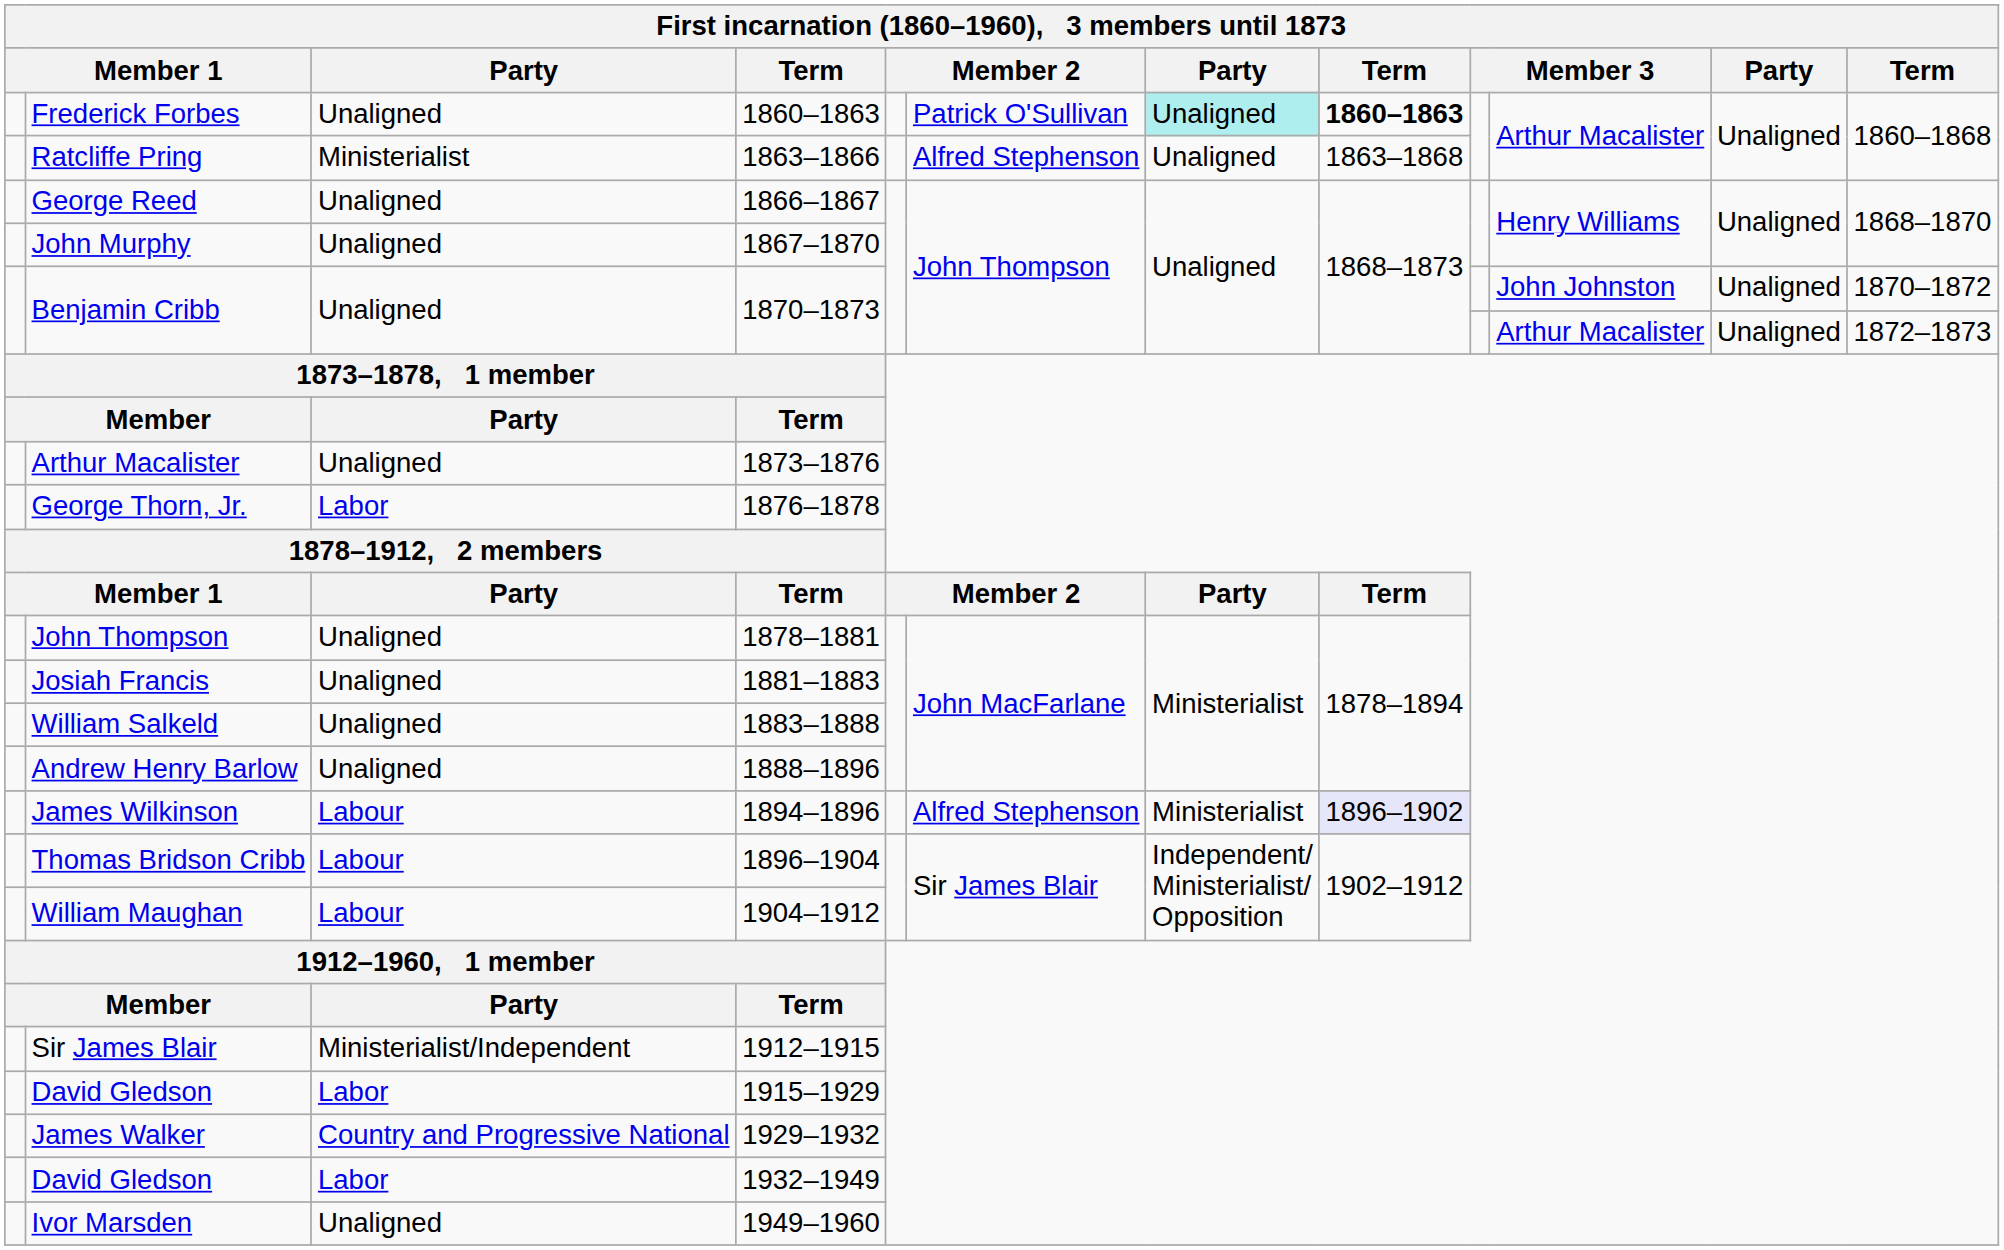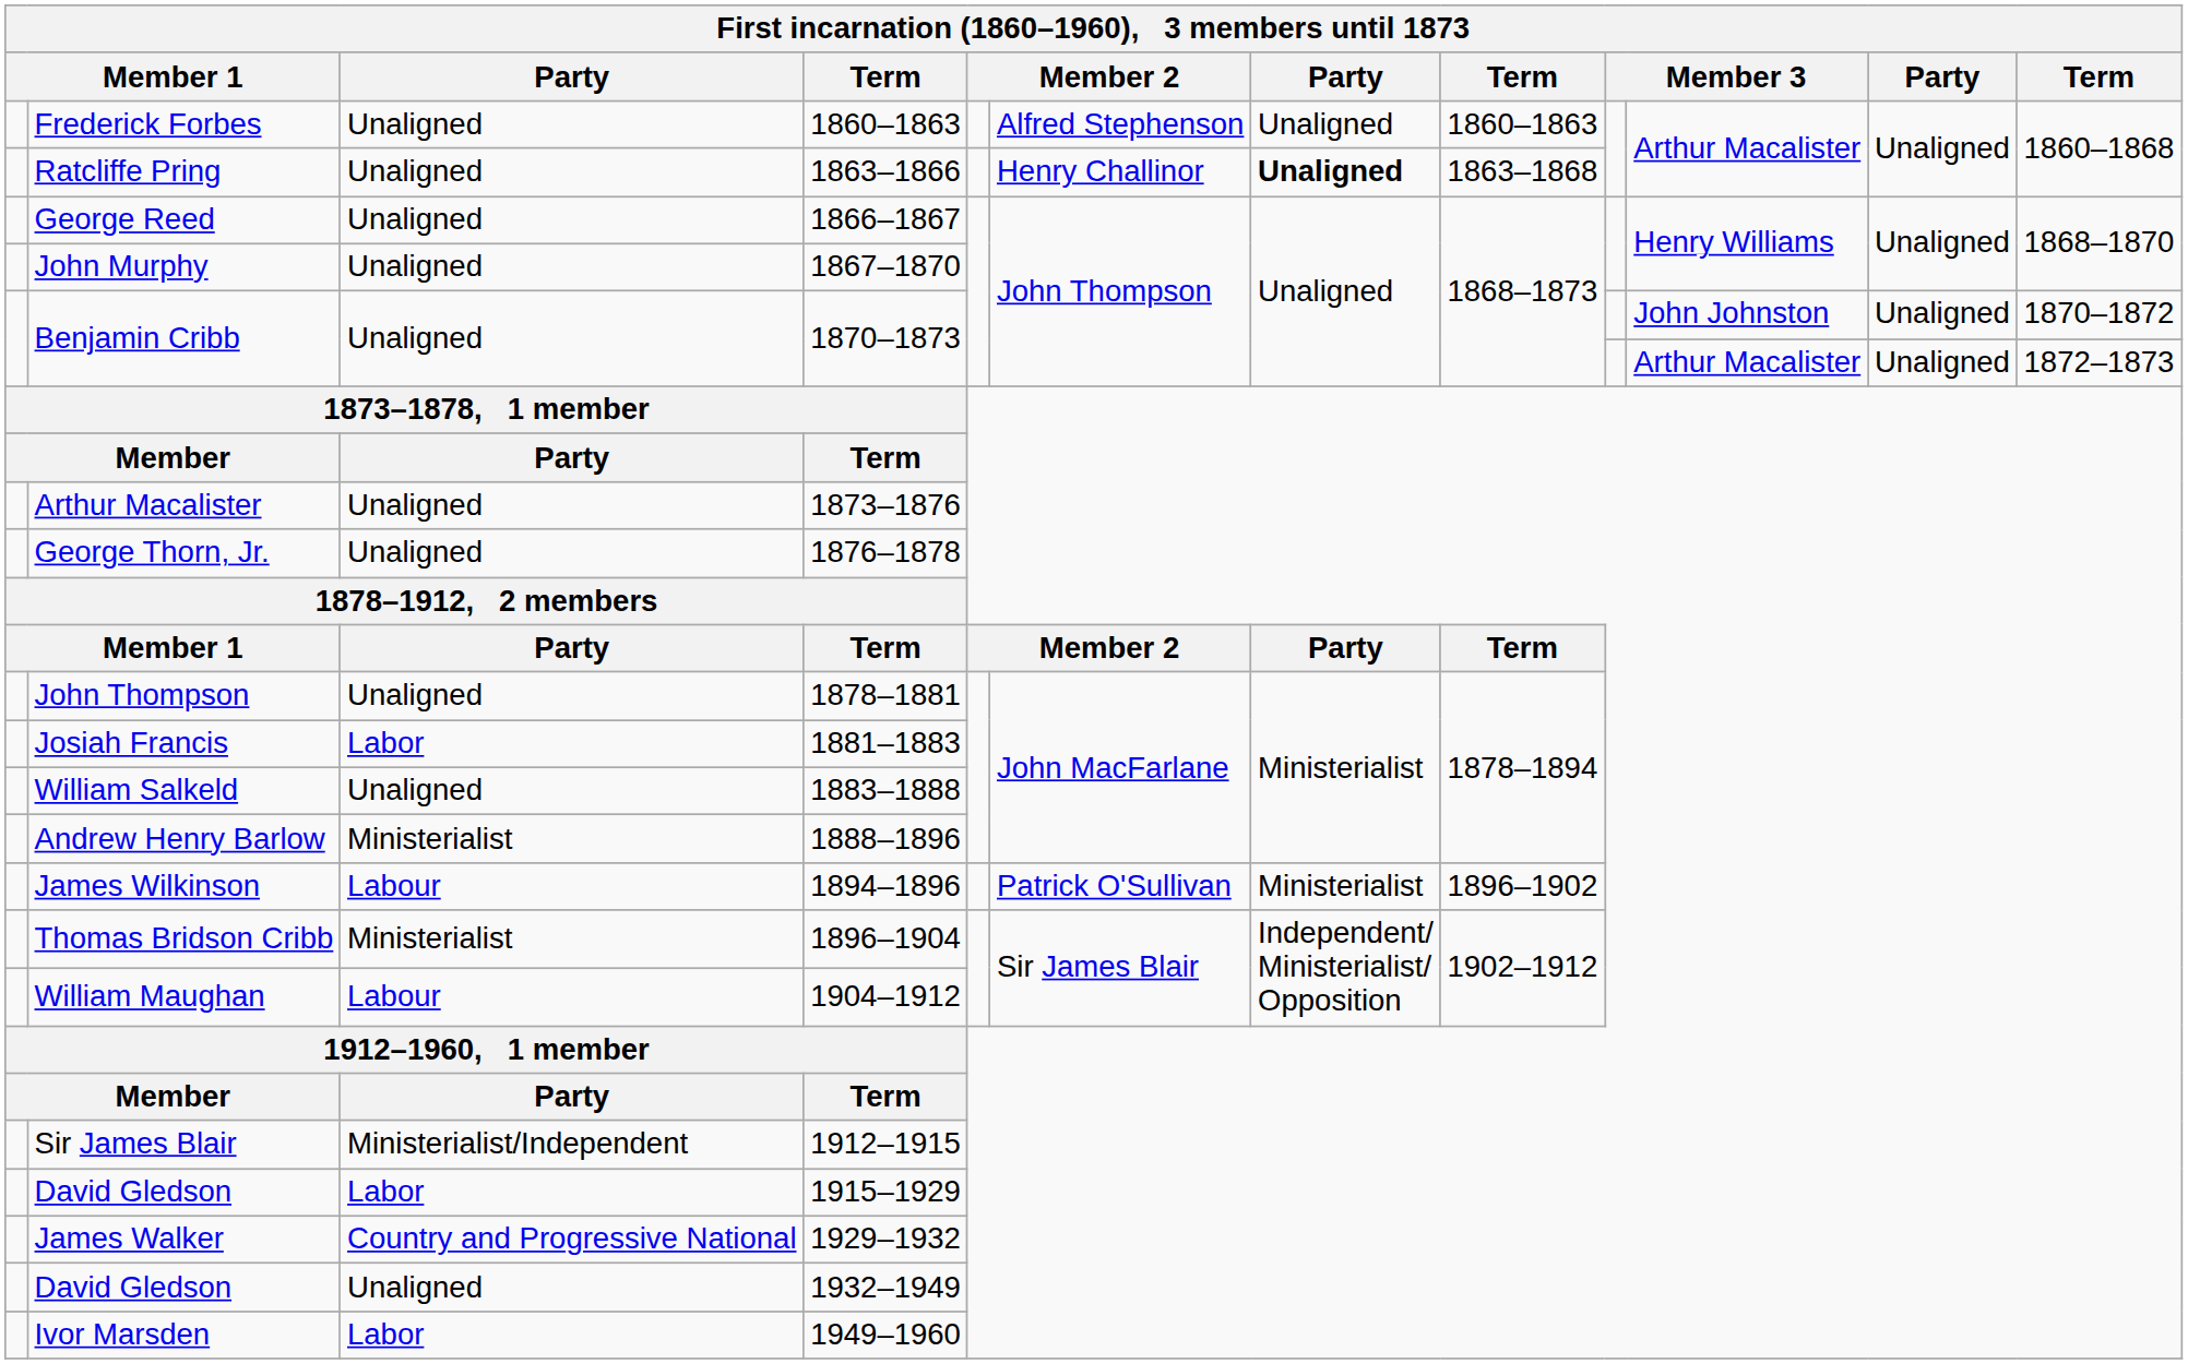 <table class="wikitable">
 <tr>
 <th colspan="12">First incarnation (1860–1960),   3 members until 1873</th>
 </tr>
 <tr>
 <th colspan="2">Member 1</th>
 <th>Party</th>
 <th>Term</th>
 <th colspan="2">Member 2</th>
 <th>Party</th>
 <th>Term</th>
 <th colspan="2">Member 3</th>
 <th>Party</th>
 <th>Term</th>
 </tr>
 <tr>
 <td> </td>
 <td><a href='#'>Frederick Forbes</a></td>
 <td>Unaligned</td>
 <td>1860–1863</td>
 <td> </td>
-<td><a href='#'>Patrick O'Sullivan</a></td>
-<td style="background: paleturquoise;">Unaligned</td>
-<td><strong>1860–1863</strong></td>
+<td><a href='#'>Alfred Stephenson</a></td>
+<td>Unaligned</td>
+<td>1860–1863</td>
 <td rowspan = 2 > </td>
 <td rowspan = 2><a href='#'>Arthur Macalister</a></td>
 <td rowspan = 2>Unaligned</td>
 <td rowspan = 2>1860–1868</td>
 </tr>
 <tr>
 <td> </td>
 <td><a href='#'>Ratcliffe Pring</a></td>
-<td>Ministerialist</td>
+<td>Unaligned</td>
 <td>1863–1866</td>
 <td> </td>
-<td><a href='#'>Alfred Stephenson</a></td>
-<td>Unaligned</td>
+<td><a href='#'>Henry Challinor</a></td>
+<td><strong>Unaligned</strong></td>
 <td>1863–1868</td>
 </tr>
 <tr>
 <td> </td>
 <td><a href='#'>George Reed</a></td>
 <td>Unaligned</td>
 <td>1866–1867</td>
 <td rowspan = 4  > </td>
 <td rowspan = 4><a href='#'>John Thompson</a></td>
 <td rowspan = 4>Unaligned</td>
 <td rowspan = 4>1868–1873</td>
 <td rowspan = 2 > </td>
 <td rowspan = 2><a href='#'>Henry Williams</a></td>
 <td rowspan = 2>Unaligned</td>
 <td rowspan = 2>1868–1870</td>
 </tr>
 <tr>
 <td> </td>
 <td><a href='#'>John Murphy</a></td>
 <td>Unaligned</td>
 <td>1867–1870</td>
 </tr>
 <tr>
 <td rowspan = 2 > </td>
 <td rowspan = 2><a href='#'>Benjamin Cribb</a></td>
 <td rowspan = 2>Unaligned</td>
 <td rowspan = 2>1870–1873</td>
 <td> </td>
 <td><a href='#'>John Johnston</a></td>
 <td>Unaligned</td>
 <td>1870–1872</td>
 </tr>
 <tr>
 <td> </td>
 <td><a href='#'>Arthur Macalister</a></td>
 <td>Unaligned</td>
 <td>1872–1873</td>
 </tr>
 <tr>
 <th colspan="4">1873–1878,   1 member</th>
 </tr>
 <tr>
 <th colspan="2">Member</th>
 <th>Party</th>
 <th>Term</th>
 </tr>
 <tr>
 <td> </td>
 <td><a href='#'>Arthur Macalister</a></td>
 <td>Unaligned</td>
 <td>1873–1876</td>
 </tr>
 <tr>
 <td> </td>
 <td><a href='#'>George Thorn, Jr.</a></td>
-<td><a href='#'>Labor</a></td>
+<td>Unaligned</td>
 <td>1876–1878</td>
 </tr>
 <tr>
 <th colspan="4">1878–1912,   2 members</th>
 </tr>
 <tr>
 <th colspan="2">Member 1</th>
 <th>Party</th>
 <th>Term</th>
 <th colspan="2">Member 2</th>
 <th>Party</th>
 <th>Term</th>
 </tr>
 <tr>
 <td> </td>
 <td><a href='#'>John Thompson</a></td>
 <td>Unaligned</td>
 <td>1878–1881</td>
 <td rowspan = 4 > </td>
 <td rowspan = 4><a href='#'>John MacFarlane</a></td>
 <td rowspan = 4>Ministerialist</td>
 <td rowspan = 4>1878–1894</td>
 </tr>
 <tr>
 <td> </td>
 <td><a href='#'>Josiah Francis</a></td>
-<td>Unaligned</td>
+<td><a href='#'>Labor</a></td>
 <td>1881–1883</td>
 </tr>
 <tr>
 <td> </td>
 <td><a href='#'>William Salkeld</a></td>
 <td>Unaligned</td>
 <td>1883–1888</td>
 </tr>
 <tr>
 <td> </td>
 <td><a href='#'>Andrew Henry Barlow</a></td>
-<td>Unaligned</td>
+<td>Ministerialist</td>
 <td>1888–1896</td>
 </tr>
 <tr>
 <td> </td>
 <td><a href='#'>James Wilkinson</a></td>
 <td><a href='#'>Labour</a></td>
 <td>1894–1896</td>
 <td> </td>
-<td><a href='#'>Alfred Stephenson</a></td>
+<td><a href='#'>Patrick O'Sullivan</a></td>
 <td>Ministerialist</td>
-<td style="background: lavender;">1896–1902</td>
+<td>1896–1902</td>
 </tr>
 <tr>
 <td> </td>
 <td><a href='#'>Thomas Bridson Cribb</a></td>
-<td><a href='#'>Labour</a></td>
+<td>Ministerialist</td>
 <td>1896–1904</td>
 <td rowspan = 2 > </td>
 <td rowspan = 2>Sir <a href='#'>James Blair</a></td>
 <td rowspan = 2>Independent/<br>Ministerialist/<br>Opposition</td>
 <td rowspan = 2>1902–1912</td>
 </tr>
 <tr>
 <td> </td>
 <td><a href='#'>William Maughan</a></td>
 <td><a href='#'>Labour</a></td>
 <td>1904–1912</td>
 </tr>
 <tr>
 <th colspan="4">1912–1960,   1 member</th>
 </tr>
 <tr>
 <th colspan="2">Member</th>
 <th>Party</th>
 <th>Term</th>
 </tr>
 <tr>
 <td> </td>
 <td>Sir <a href='#'>James Blair</a></td>
 <td>Ministerialist/Independent</td>
 <td>1912–1915</td>
 </tr>
 <tr>
 <td> </td>
 <td><a href='#'>David Gledson</a></td>
 <td><a href='#'>Labor</a></td>
 <td>1915–1929</td>
 </tr>
 <tr>
 <td> </td>
 <td><a href='#'>James Walker</a></td>
 <td><a href='#'>Country and Progressive National</a></td>
 <td>1929–1932</td>
 </tr>
 <tr>
 <td> </td>
 <td><a href='#'>David Gledson</a></td>
-<td><a href='#'>Labor</a></td>
+<td>Unaligned</td>
 <td>1932–1949</td>
 </tr>
 <tr>
 <td> </td>
 <td><a href='#'>Ivor Marsden</a></td>
-<td>Unaligned</td>
+<td><a href='#'>Labor</a></td>
 <td>1949–1960</td>
 </tr>
 </table>
